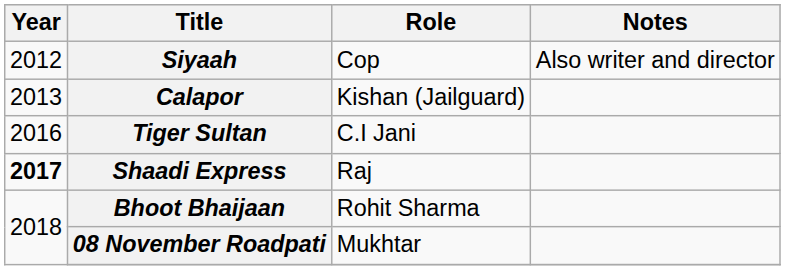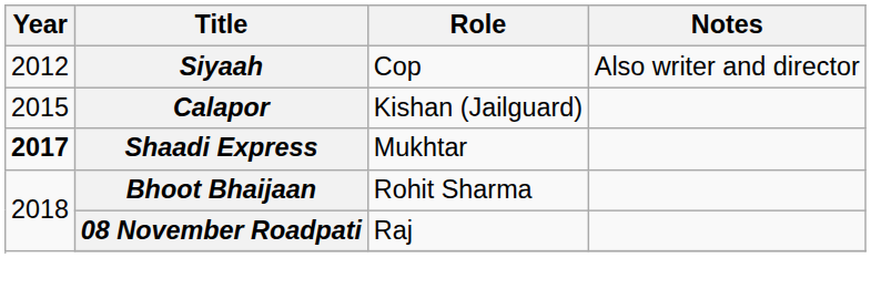 <table class="wikitable sortable plainrowheaders">
 <tr style="background:#ccc; text-align:center;">
 <th scope="col">Year</th>
 <th scope="col">Title</th>
 <th scope="col">Role</th>
 <th class=unsortable scope="col">Notes</th>
 </tr>
 <tr>
 <td>2012</td>
 <th scope="row"><em>Siyaah</em></th>
 <td>Cop</td>
 <td>Also writer and director</td>
 </tr>
 <tr>
-<td>2013</td>
+<td>2015</td>
 <th scope="row"><em>Calapor</em></th>
 <td>Kishan (Jailguard)</td>
 <td></td>
 </tr>
 <tr>
-<td>2016</td>
-<th scope="row"><em>Tiger Sultan</em></th>
-<td>C.I Jani</td>
-<td></td>
-</tr>
-<tr>
 <td><strong>2017</strong></td>
 <th scope="row"><em>Shaadi Express</em></th>
-<td>Raj</td>
+<td>Mukhtar</td>
 <td></td>
 </tr>
 <tr>
 <td rowspan="3">2018</td>
 <th scope="row"><em>Bhoot Bhaijaan</em></th>
 <td>Rohit Sharma</td>
 <td></td>
 </tr>
 <tr>
 <th scope="row"><em>08 November Roadpati</em></th>
-<td>Mukhtar</td>
+<td>Raj</td>
 <td></td>
 </tr>
 <tr>
 </tr>
 </table>
